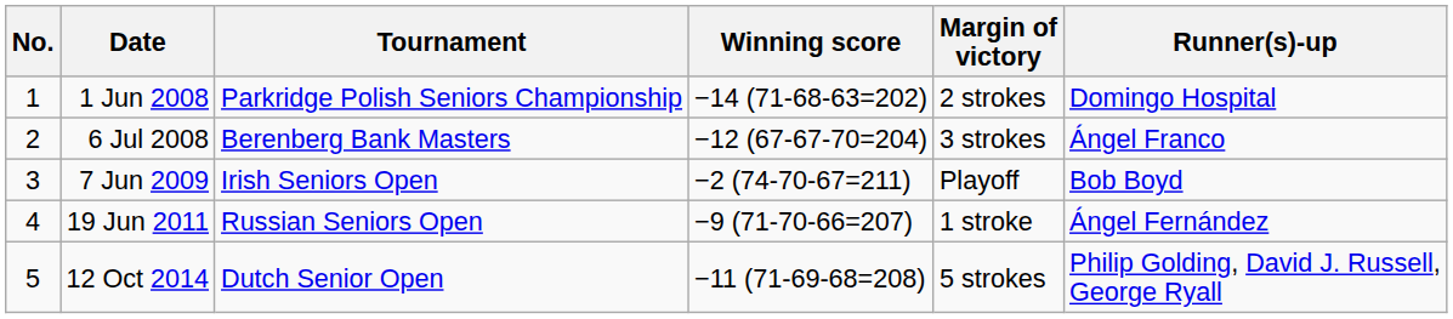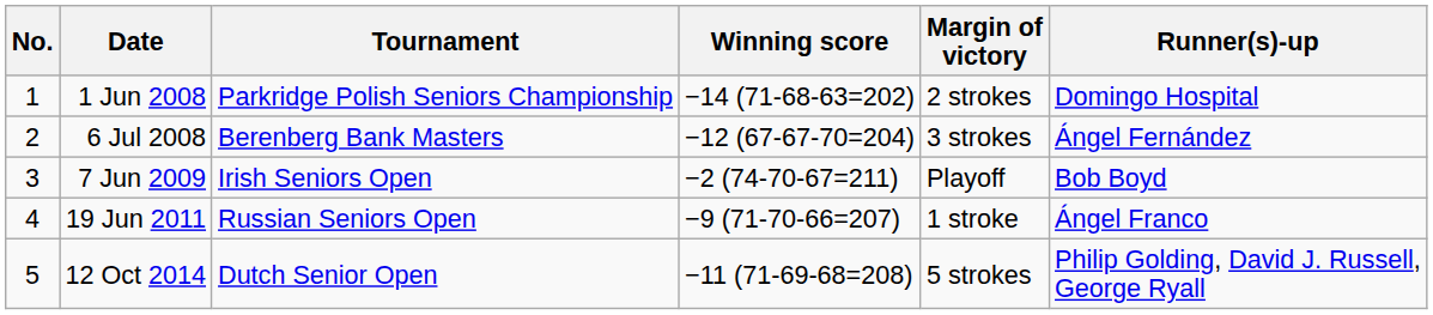 <table class="wikitable" style="font-size:95%;">
 <tr>
 <th>No.</th>
 <th>Date</th>
 <th>Tournament</th>
 <th>Winning score</th>
 <th>Margin of<br>victory</th>
 <th>Runner(s)-up</th>
 </tr>
 <tr>
 <td align=center>1</td>
 <td align=right>1 Jun <a href='#'>2008</a></td>
 <td><a href='#'>Parkridge Polish Seniors Championship</a></td>
 <td>−14 (71-68-63=202)</td>
 <td>2 strokes</td>
 <td> <a href='#'>Domingo Hospital</a></td>
 </tr>
 <tr>
 <td align=center>2</td>
 <td align=right>6 Jul 2008</td>
 <td><a href='#'>Berenberg Bank Masters</a></td>
 <td>−12 (67-67-70=204)</td>
 <td>3 strokes</td>
-<td> <a href='#'>Ángel Franco</a></td>
+<td> <a href='#'>Ángel Fernández</a></td>
 </tr>
 <tr>
 <td align=center>3</td>
 <td align=right>7 Jun <a href='#'>2009</a></td>
 <td><a href='#'>Irish Seniors Open</a></td>
 <td>−2 (74-70-67=211)</td>
 <td>Playoff</td>
 <td> <a href='#'>Bob Boyd</a></td>
 </tr>
 <tr>
 <td align=center>4</td>
 <td align=right>19 Jun <a href='#'>2011</a></td>
 <td><a href='#'>Russian Seniors Open</a></td>
 <td>−9 (71-70-66=207)</td>
 <td>1 stroke</td>
-<td> <a href='#'>Ángel Fernández</a></td>
+<td> <a href='#'>Ángel Franco</a></td>
 </tr>
 <tr>
 <td align=center>5</td>
 <td align=right>12 Oct <a href='#'>2014</a></td>
 <td><a href='#'>Dutch Senior Open</a></td>
 <td>−11 (71-69-68=208)</td>
 <td>5 strokes</td>
 <td> <a href='#'>Philip Golding</a>,  <a href='#'>David J. Russell</a>,<br> <a href='#'>George Ryall</a></td>
 </tr>
 </table>
